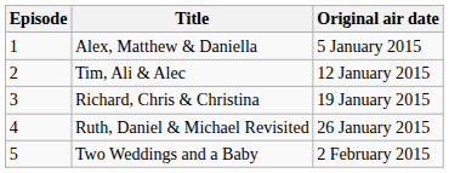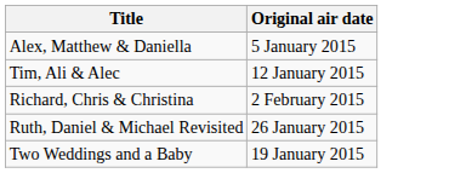 <table class="wikitable">
 <tr>
-<th>Episode</th>
 <th>Title</th>
 <th>Original air date</th>
 </tr>
 <tr>
-<td>1</td>
 <td>Alex, Matthew & Daniella</td>
 <td>5 January 2015</td>
 </tr>
 <tr>
-<td>2</td>
 <td>Tim, Ali & Alec</td>
 <td>12 January 2015</td>
 </tr>
 <tr>
-<td>3</td>
 <td>Richard, Chris & Christina</td>
-<td>19 January 2015</td>
+<td>2 February 2015</td>
 </tr>
 <tr>
-<td>4</td>
 <td>Ruth, Daniel & Michael Revisited</td>
 <td>26 January 2015</td>
 </tr>
 <tr>
-<td>5</td>
 <td>Two Weddings and a Baby</td>
-<td>2 February 2015</td>
+<td>19 January 2015</td>
 </tr>
 </table>
